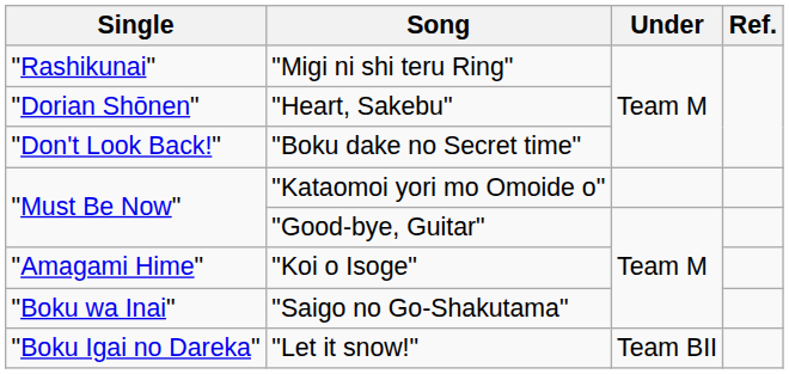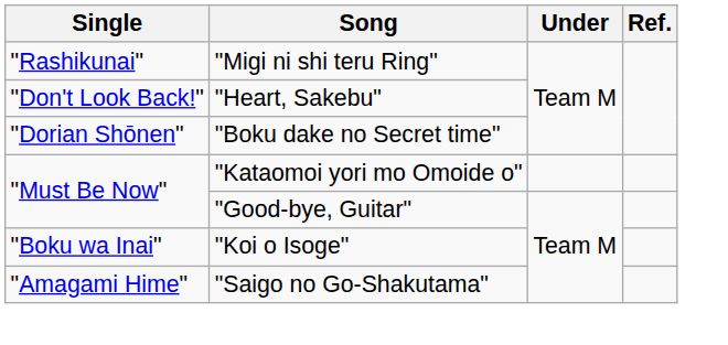 <table class="wikitable">
 <tr>
 <th>Single</th>
 <th>Song</th>
 <th>Under</th>
 <th>Ref.</th>
 </tr>
 <tr>
 <td>"<a href='#'>Rashikunai</a>"</td>
 <td>"Migi ni shi teru Ring"</td>
 <td rowspan="3">Team M</td>
 <td rowspan="3"></td>
 </tr>
 <tr>
-<td>"<a href='#'>Dorian Shōnen</a>"</td>
+<td>"<a href='#'>Don't Look Back!</a>"</td>
 <td>"Heart, Sakebu"</td>
 </tr>
 <tr>
-<td>"<a href='#'>Don't Look Back!</a>"</td>
+<td>"<a href='#'>Dorian Shōnen</a>"</td>
 <td>"Boku dake no Secret time"</td>
 </tr>
 <tr>
 <td rowspan="2">"<a href='#'>Must Be Now</a>"</td>
 <td>"Kataomoi yori mo Omoide o"</td>
 <td></td>
 <td></td>
 </tr>
 <tr>
 <td>"Good-bye, Guitar"</td>
 <td rowspan="3">Team M</td>
 <td></td>
 </tr>
 <tr>
-<td>"<a href='#'>Amagami Hime</a>"</td>
+<td>"<a href='#'>Boku wa Inai</a>"</td>
 <td>"Koi o Isoge"</td>
 <td></td>
 </tr>
 <tr>
-<td>"<a href='#'>Boku wa Inai</a>"</td>
+<td>"<a href='#'>Amagami Hime</a>"</td>
 <td>"Saigo no Go-Shakutama"</td>
 <td></td>
 </tr>
-<tr>
-<td>"<a href='#'>Boku Igai no Dareka</a>"</td>
-<td>"Let it snow!"</td>
-<td>Team BII</td>
-<td></td>
-</tr>
 </table>
